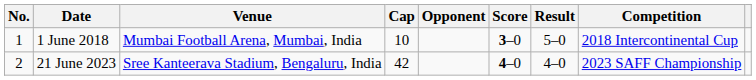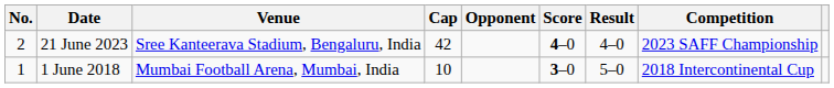 <table class="wikitable sortable">
 <tr>
 <th scope=col>No.</th>
 <th scope=col>Date</th>
 <th scope=col>Venue</th>
 <th scope=col>Cap</th>
 <th scope=col>Opponent</th>
 <th scope=col>Score</th>
 <th scope=col>Result</th>
 <th scope=col>Competition</th>
 <th scope="col" class="unsortable"></th>
 </tr>
 <tr>
+<td align="center">2</td>
+<td>21 June 2023</td>
+<td><a href='#'>Sree Kanteerava Stadium</a>, <a href='#'>Bengaluru</a>, India</td>
+<td align="center">42</td>
+<td></td>
+<td align="center"><strong>4</strong>–0</td>
+<td align="center">4–0</td>
+<td><a href='#'>2023 SAFF Championship</a></td>
+<td></td>
+</tr>
+<tr>
 <td align="center">1</td>
 <td>1 June 2018</td>
 <td><a href='#'>Mumbai Football Arena</a>, <a href='#'>Mumbai</a>, India</td>
 <td align="center">10</td>
 <td></td>
 <td align="center"><strong>3</strong>–0</td>
 <td align="center">5–0</td>
 <td><a href='#'>2018 Intercontinental Cup</a></td>
 <td></td>
 </tr>
-<tr>
-<td align="center">2</td>
-<td>21 June 2023</td>
-<td><a href='#'>Sree Kanteerava Stadium</a>, <a href='#'>Bengaluru</a>, India</td>
-<td align="center">42</td>
-<td></td>
-<td align="center"><strong>4</strong>–0</td>
-<td align="center">4–0</td>
-<td><a href='#'>2023 SAFF Championship</a></td>
-<td></td>
-</tr>
 </table>
